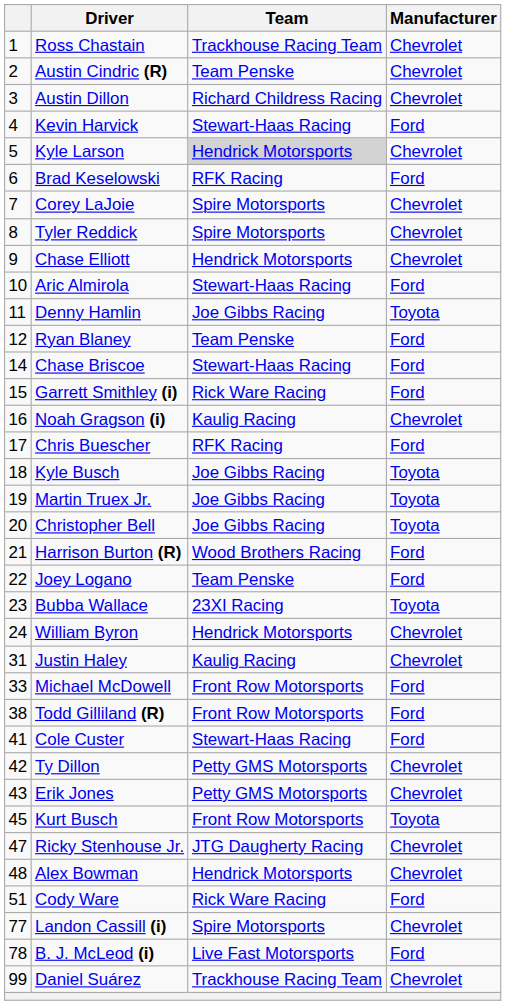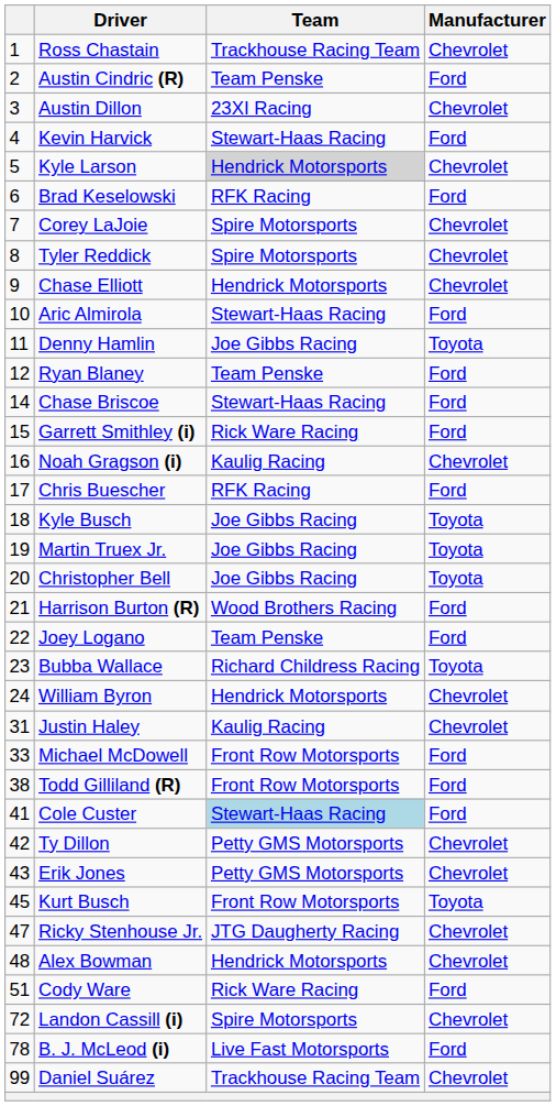 <table class="wikitable" style="font-size:95%">
 <tr>
 <th></th>
 <th>Driver</th>
 <th>Team</th>
 <th>Manufacturer</th>
 </tr>
 <tr>
 <td>1</td>
 <td><a href='#'>Ross Chastain</a></td>
 <td><a href='#'>Trackhouse Racing Team</a></td>
 <td><a href='#'>Chevrolet</a></td>
 </tr>
 <tr>
 <td>2</td>
 <td><a href='#'>Austin Cindric</a> <strong>(R)</strong></td>
 <td><a href='#'>Team Penske</a></td>
-<td><a href='#'>Chevrolet</a></td>
+<td><a href='#'>Ford</a></td>
 </tr>
 <tr>
 <td>3</td>
 <td><a href='#'>Austin Dillon</a></td>
-<td><a href='#'>Richard Childress Racing</a></td>
+<td><a href='#'>23XI Racing</a></td>
 <td><a href='#'>Chevrolet</a></td>
 </tr>
 <tr>
 <td>4</td>
 <td><a href='#'>Kevin Harvick</a></td>
 <td><a href='#'>Stewart-Haas Racing</a></td>
 <td><a href='#'>Ford</a></td>
 </tr>
 <tr>
 <td>5</td>
 <td><a href='#'>Kyle Larson</a></td>
 <td style="background: lightgrey;"><a href='#'>Hendrick Motorsports</a></td>
 <td><a href='#'>Chevrolet</a></td>
 </tr>
 <tr>
 <td>6</td>
 <td><a href='#'>Brad Keselowski</a></td>
 <td><a href='#'>RFK Racing</a></td>
 <td><a href='#'>Ford</a></td>
 </tr>
 <tr>
 <td>7</td>
 <td><a href='#'>Corey LaJoie</a></td>
 <td><a href='#'>Spire Motorsports</a></td>
 <td><a href='#'>Chevrolet</a></td>
 </tr>
 <tr>
 <td>8</td>
 <td><a href='#'>Tyler Reddick</a></td>
 <td><a href='#'>Spire Motorsports</a></td>
 <td><a href='#'>Chevrolet</a></td>
 </tr>
 <tr>
 <td>9</td>
 <td><a href='#'>Chase Elliott</a></td>
 <td><a href='#'>Hendrick Motorsports</a></td>
 <td><a href='#'>Chevrolet</a></td>
 </tr>
 <tr>
 <td>10</td>
 <td><a href='#'>Aric Almirola</a></td>
 <td><a href='#'>Stewart-Haas Racing</a></td>
 <td><a href='#'>Ford</a></td>
 </tr>
 <tr>
 <td>11</td>
 <td><a href='#'>Denny Hamlin</a></td>
 <td><a href='#'>Joe Gibbs Racing</a></td>
 <td><a href='#'>Toyota</a></td>
 </tr>
 <tr>
 <td>12</td>
 <td><a href='#'>Ryan Blaney</a></td>
 <td><a href='#'>Team Penske</a></td>
 <td><a href='#'>Ford</a></td>
 </tr>
 <tr>
 <td>14</td>
 <td><a href='#'>Chase Briscoe</a></td>
 <td><a href='#'>Stewart-Haas Racing</a></td>
 <td><a href='#'>Ford</a></td>
 </tr>
 <tr>
 <td>15</td>
 <td><a href='#'>Garrett Smithley</a> <strong>(i)</strong></td>
 <td><a href='#'>Rick Ware Racing</a></td>
 <td><a href='#'>Ford</a></td>
 </tr>
 <tr>
 <td>16</td>
 <td><a href='#'>Noah Gragson</a> <strong>(i)</strong></td>
 <td><a href='#'>Kaulig Racing</a></td>
 <td><a href='#'>Chevrolet</a></td>
 </tr>
 <tr>
 <td>17</td>
 <td><a href='#'>Chris Buescher</a></td>
 <td><a href='#'>RFK Racing</a></td>
 <td><a href='#'>Ford</a></td>
 </tr>
 <tr>
 <td>18</td>
 <td><a href='#'>Kyle Busch</a></td>
 <td><a href='#'>Joe Gibbs Racing</a></td>
 <td><a href='#'>Toyota</a></td>
 </tr>
 <tr>
 <td>19</td>
 <td><a href='#'>Martin Truex Jr.</a></td>
 <td><a href='#'>Joe Gibbs Racing</a></td>
 <td><a href='#'>Toyota</a></td>
 </tr>
 <tr>
 <td>20</td>
 <td><a href='#'>Christopher Bell</a></td>
 <td><a href='#'>Joe Gibbs Racing</a></td>
 <td><a href='#'>Toyota</a></td>
 </tr>
 <tr>
 <td>21</td>
 <td><a href='#'>Harrison Burton</a> <strong>(R)</strong></td>
 <td><a href='#'>Wood Brothers Racing</a></td>
 <td><a href='#'>Ford</a></td>
 </tr>
 <tr>
 <td>22</td>
 <td><a href='#'>Joey Logano</a></td>
 <td><a href='#'>Team Penske</a></td>
 <td><a href='#'>Ford</a></td>
 </tr>
 <tr>
 <td>23</td>
 <td><a href='#'>Bubba Wallace</a></td>
-<td><a href='#'>23XI Racing</a></td>
+<td><a href='#'>Richard Childress Racing</a></td>
 <td><a href='#'>Toyota</a></td>
 </tr>
 <tr>
 <td>24</td>
 <td><a href='#'>William Byron</a></td>
 <td><a href='#'>Hendrick Motorsports</a></td>
 <td><a href='#'>Chevrolet</a></td>
 </tr>
 <tr>
 <td>31</td>
 <td><a href='#'>Justin Haley</a></td>
 <td><a href='#'>Kaulig Racing</a></td>
 <td><a href='#'>Chevrolet</a></td>
 </tr>
 <tr>
 <td>33</td>
 <td><a href='#'>Michael McDowell</a></td>
 <td><a href='#'>Front Row Motorsports</a></td>
 <td><a href='#'>Ford</a></td>
 </tr>
 <tr>
 <td>38</td>
 <td><a href='#'>Todd Gilliland</a> <strong>(R)</strong></td>
 <td><a href='#'>Front Row Motorsports</a></td>
 <td><a href='#'>Ford</a></td>
 </tr>
 <tr>
 <td>41</td>
 <td><a href='#'>Cole Custer</a></td>
-<td><a href='#'>Stewart-Haas Racing</a></td>
+<td style="background: lightblue;"><a href='#'>Stewart-Haas Racing</a></td>
 <td><a href='#'>Ford</a></td>
 </tr>
 <tr>
 <td>42</td>
 <td><a href='#'>Ty Dillon</a></td>
 <td><a href='#'>Petty GMS Motorsports</a></td>
 <td><a href='#'>Chevrolet</a></td>
 </tr>
 <tr>
 <td>43</td>
 <td><a href='#'>Erik Jones</a></td>
 <td><a href='#'>Petty GMS Motorsports</a></td>
 <td><a href='#'>Chevrolet</a></td>
 </tr>
 <tr>
 <td>45</td>
 <td><a href='#'>Kurt Busch</a></td>
 <td><a href='#'>Front Row Motorsports</a></td>
 <td><a href='#'>Toyota</a></td>
 </tr>
 <tr>
 <td>47</td>
 <td><a href='#'>Ricky Stenhouse Jr.</a></td>
 <td><a href='#'>JTG Daugherty Racing</a></td>
 <td><a href='#'>Chevrolet</a></td>
 </tr>
 <tr>
 <td>48</td>
 <td><a href='#'>Alex Bowman</a></td>
 <td><a href='#'>Hendrick Motorsports</a></td>
 <td><a href='#'>Chevrolet</a></td>
 </tr>
 <tr>
 <td>51</td>
 <td><a href='#'>Cody Ware</a></td>
 <td><a href='#'>Rick Ware Racing</a></td>
 <td><a href='#'>Ford</a></td>
 </tr>
 <tr>
-<td>77</td>
+<td>72</td>
 <td><a href='#'>Landon Cassill</a> <strong>(i)</strong></td>
 <td><a href='#'>Spire Motorsports</a></td>
 <td><a href='#'>Chevrolet</a></td>
 </tr>
 <tr>
 <td>78</td>
 <td><a href='#'>B. J. McLeod</a> <strong>(i)</strong></td>
 <td><a href='#'>Live Fast Motorsports</a></td>
 <td><a href='#'>Ford</a></td>
 </tr>
 <tr>
 <td>99</td>
 <td><a href='#'>Daniel Suárez</a></td>
 <td><a href='#'>Trackhouse Racing Team</a></td>
 <td><a href='#'>Chevrolet</a></td>
 </tr>
 <tr>
 <th colspan="4"></th>
 </tr>
 </table>
